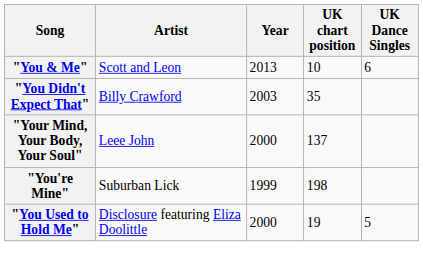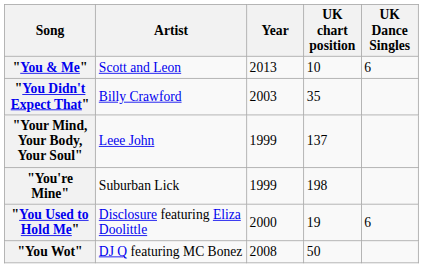 <table class="wikitable plainrowheaders">
 <tr>
 <th scope="col" style="width:100px;">Song</th>
 <th scope="col" style="width:170px;">Artist</th>
 <th scope="col" style="width:60px;">Year</th>
 <th scope="col" style="width:60px;">UK chart position</th>
 <th scope="col" style="width:60px;">UK Dance Singles</th>
 </tr>
 <tr>
 <th scope="row">"<a href='#'>You & Me</a>"</th>
 <td><a href='#'>Scott and Leon</a></td>
 <td>2013</td>
 <td>10</td>
 <td>6</td>
 </tr>
 <tr>
 <th scope="row">"<a href='#'>You Didn't Expect That</a>"</th>
 <td><a href='#'>Billy Crawford</a></td>
 <td>2003</td>
 <td>35</td>
 <td></td>
 </tr>
 <tr>
 <th scope="row">"Your Mind, Your Body, Your Soul"</th>
 <td><a href='#'>Leee John</a></td>
-<td>2000</td>
+<td>1999</td>
 <td>137</td>
 <td></td>
 </tr>
 <tr>
 <th scope="row">"You're Mine"</th>
 <td>Suburban Lick</td>
 <td>1999</td>
 <td>198</td>
 <td></td>
 </tr>
 <tr>
 <th scope="row">"<a href='#'>You Used to Hold Me</a>"</th>
 <td><a href='#'>Disclosure</a> featuring <a href='#'>Eliza Doolittle</a></td>
 <td>2000</td>
 <td>19</td>
-<td>5</td>
+<td>6</td>
+</tr>
+<tr>
+<th scope="row">"You Wot"</th>
+<td><a href='#'>DJ Q</a> featuring MC Bonez</td>
+<td>2008</td>
+<td>50</td>
+<td></td>
 </tr>
 </table>
